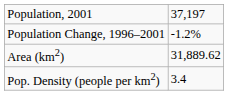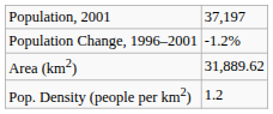 <table class="wikitable">
 <tr>
 <td>Population, 2001</td>
 <td>37,197</td>
 </tr>
 <tr>
 <td>Population Change, 1996–2001</td>
 <td>-1.2%</td>
 </tr>
 <tr>
 <td>Area (km<sup>2</sup>)</td>
 <td>31,889.62</td>
 </tr>
 <tr>
 <td>Pop. Density (people per km<sup>2</sup>)</td>
-<td>3.4</td>
+<td>1.2</td>
 </tr>
 </table>
